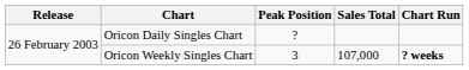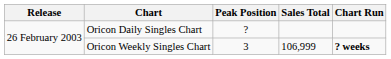 <table class="wikitable">
 <tr>
 <th>Release</th>
 <th>Chart</th>
 <th>Peak Position</th>
 <th>Sales Total</th>
 <th>Chart Run</th>
 </tr>
 <tr>
 <td rowspan="2">26 February 2003</td>
 <td>Oricon Daily Singles Chart</td>
 <td align="center">?</td>
 <td></td>
 <td></td>
 </tr>
 <tr>
 <td>Oricon Weekly Singles Chart</td>
 <td align="center">3</td>
-<td>107,000</td>
+<td>106,999</td>
 <td><strong>? weeks</strong></td>
 </tr>
 </table>
